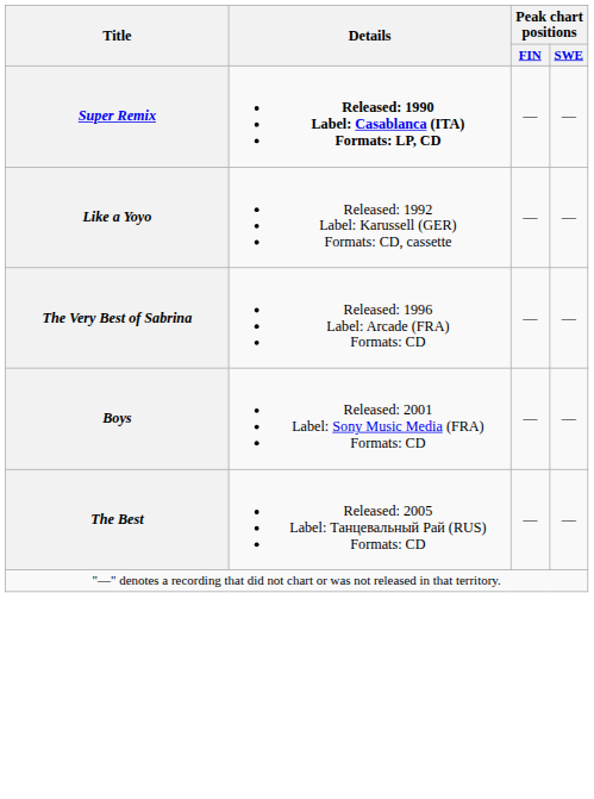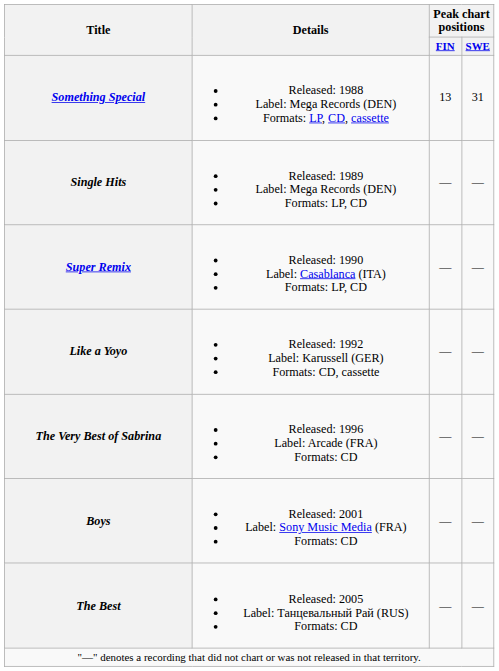 <table class="wikitable plainrowheaders" style="text-align:center;">
 <tr>
 <th scope="col" rowspan="2" style="width:15em;">Title</th>
 <th scope="col" rowspan="2" style="width:19em;">Details</th>
 <th scope="col" colspan="2">Peak chart positions</th>
 </tr>
 <tr>
 <th scope="col" style="width:2.5em;font-size:90%;"><a href='#'>FIN</a><br></th>
 <th scope="col" style="width:2.5em;font-size:90%;"><a href='#'>SWE</a><br></th>
 </tr>
 <tr>
+<th scope="row"><em><a href='#'>Something Special</a></em></th>
+<td><br><ul><li>Released: 1988</li><li>Label: Mega Records <span>(DEN)</span></li><li>Formats: <a href='#'>LP</a>, <a href='#'>CD</a>, <a href='#'>cassette</a></li></ul></td>
+<td>13</td>
+<td>31</td>
+</tr>
+<tr>
+<th scope="row"><em>Single Hits</em></th>
+<td><br><ul><li>Released: 1989</li><li>Label: Mega Records <span>(DEN)</span></li><li>Formats: LP, CD</li></ul></td>
+<td>—</td>
+<td>—</td>
+</tr>
+<tr>
 <th scope="row"><em><a href='#'>Super Remix</a></em></th>
-<td><strong><br><ul><li>Released: 1990</li><li>Label: <a href='#'>Casablanca</a> <span>(ITA)</span></li><li>Formats: LP, CD</li></ul></strong></td>
+<td><br><ul><li>Released: 1990</li><li>Label: <a href='#'>Casablanca</a> <span>(ITA)</span></li><li>Formats: LP, CD</li></ul></td>
 <td>—</td>
 <td>—</td>
 </tr>
 <tr>
 <th scope="row"><em>Like a Yoyo</em></th>
 <td><br><ul><li>Released: 1992</li><li>Label: Karussell <span>(GER)</span></li><li>Formats: CD, cassette</li></ul></td>
 <td>—</td>
 <td>—</td>
 </tr>
 <tr>
 <th scope="row"><em>The Very Best of Sabrina</em></th>
 <td><br><ul><li>Released: 1996</li><li>Label: Arcade <span>(FRA)</span></li><li>Formats: CD</li></ul></td>
 <td>—</td>
 <td>—</td>
 </tr>
 <tr>
 <th scope="row"><em>Boys</em></th>
 <td><br><ul><li>Released: 2001</li><li>Label: <a href='#'>Sony Music Media</a> <span>(FRA)</span></li><li>Formats: CD</li></ul></td>
 <td>—</td>
 <td>—</td>
 </tr>
 <tr>
 <th scope="row"><em>The Best</em></th>
 <td><br><ul><li>Released: 2005</li><li>Label: Танцевальный Рай <span>(RUS)</span></li><li>Formats: CD</li></ul></td>
 <td>—</td>
 <td>—</td>
 </tr>
 <tr>
 <td colspan="4" style="font-size:90%">"—" denotes a recording that did not chart or was not released in that territory.</td>
 </tr>
 </table>
